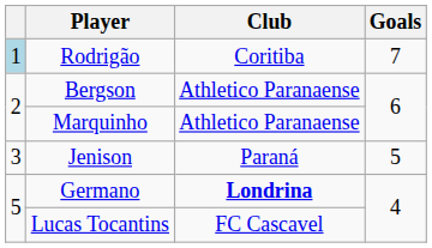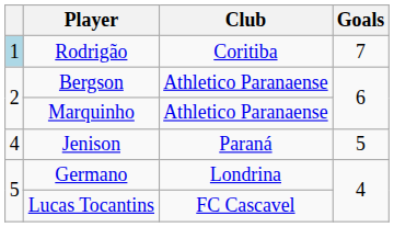 <table class="wikitable" style="text-align:center">
 <tr>
 <th scope=col></th>
 <th scope=col>Player</th>
 <th scope=col>Club</th>
 <th scope=col>Goals</th>
 </tr>
 <tr>
 <td style="background: lightblue;">1</td>
 <td><a href='#'>Rodrigão</a></td>
 <td><a href='#'>Coritiba</a></td>
 <td>7</td>
 </tr>
 <tr>
 <td rowspan=2>2</td>
 <td><a href='#'>Bergson</a></td>
 <td><a href='#'>Athletico Paranaense</a></td>
 <td rowspan=2>6</td>
 </tr>
 <tr>
 <td><a href='#'>Marquinho</a></td>
 <td><a href='#'>Athletico Paranaense</a></td>
 </tr>
 <tr>
-<td>3</td>
+<td>4</td>
 <td><a href='#'>Jenison</a></td>
 <td><a href='#'>Paraná</a></td>
 <td>5</td>
 </tr>
 <tr>
 <td rowspan=2>5</td>
 <td><a href='#'>Germano</a></td>
-<td><strong><a href='#'>Londrina</a></strong></td>
+<td><a href='#'>Londrina</a></td>
 <td rowspan=2>4</td>
 </tr>
 <tr>
 <td><a href='#'>Lucas Tocantins</a></td>
 <td><a href='#'>FC Cascavel</a></td>
 </tr>
 </table>
